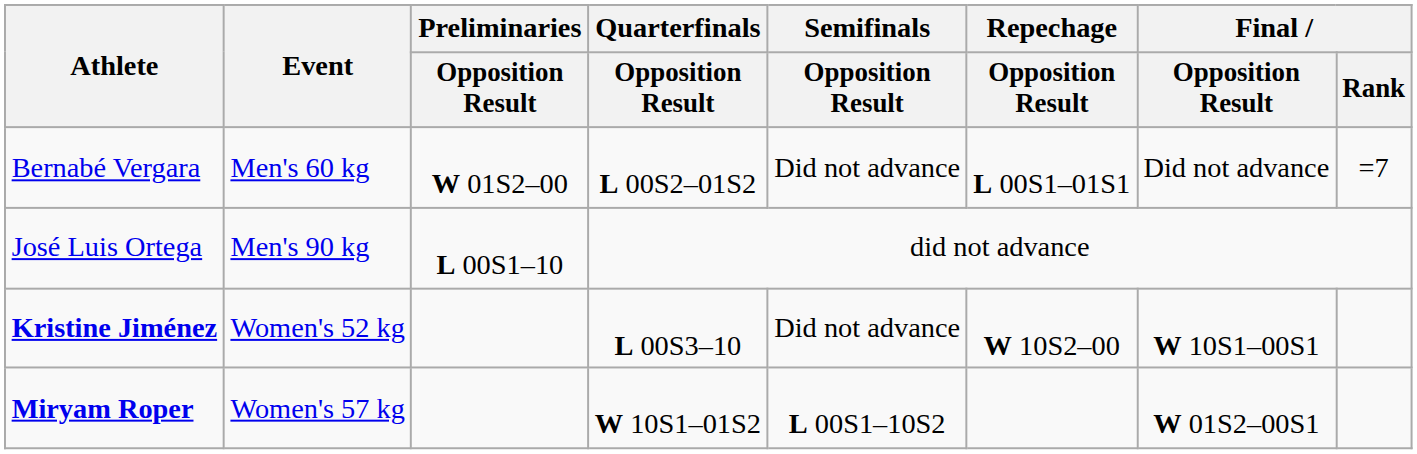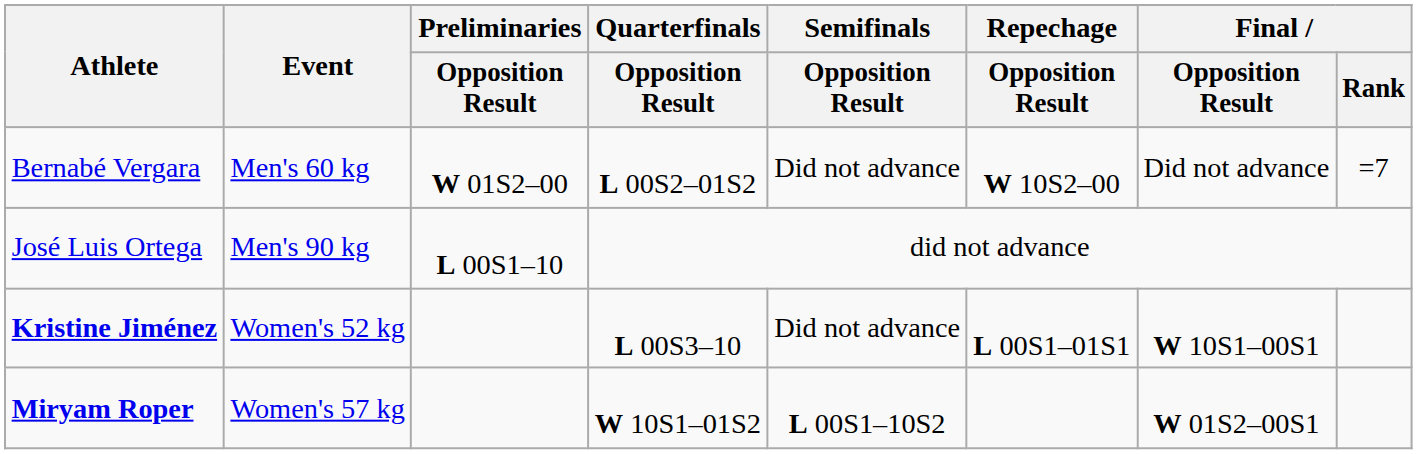 <table class="wikitable" style="font-size:90%">
 <tr>
 <th rowspan=2>Athlete</th>
 <th rowspan=2>Event</th>
 <th>Preliminaries</th>
 <th>Quarterfinals</th>
 <th>Semifinals</th>
 <th>Repechage</th>
 <th colspan=2>Final / </th>
 </tr>
 <tr style="font-size:95%">
 <th>Opposition<br>Result</th>
 <th>Opposition<br>Result</th>
 <th>Opposition<br>Result</th>
 <th>Opposition<br>Result</th>
 <th>Opposition<br>Result</th>
 <th>Rank</th>
 </tr>
 <tr align=center>
 <td align=left><a href='#'>Bernabé Vergara</a></td>
 <td align=left><a href='#'>Men's 60 kg</a></td>
 <td><br><strong>W</strong> 01S2–00</td>
 <td><br><strong>L</strong> 00S2–01S2</td>
 <td>Did not advance</td>
-<td><br><strong>L</strong> 00S1–01S1</td>
+<td><br><strong>W</strong> 10S2–00</td>
 <td>Did not advance</td>
 <td>=7</td>
 </tr>
 <tr align=center>
 <td align=left><a href='#'>José Luis Ortega</a></td>
 <td align=left><a href='#'>Men's 90 kg</a></td>
 <td><br><strong>L</strong> 00S1–10</td>
 <td colspan=6>did not advance</td>
 </tr>
 <tr align=center>
 <td align=left><strong><a href='#'>Kristine Jiménez</a></strong></td>
 <td align=left><a href='#'>Women's 52 kg</a></td>
 <td></td>
 <td><br><strong>L</strong> 00S3–10</td>
 <td>Did not advance</td>
-<td><br><strong>W</strong> 10S2–00</td>
+<td><br><strong>L</strong> 00S1–01S1</td>
 <td><br><strong>W</strong> 10S1–00S1</td>
 <td></td>
 </tr>
 <tr align=center>
 <td align=left><strong><a href='#'>Miryam Roper</a></strong></td>
 <td align=left><a href='#'>Women's 57 kg</a></td>
 <td></td>
 <td><br><strong>W</strong> 10S1–01S2</td>
 <td><br><strong>L</strong> 00S1–10S2</td>
 <td></td>
 <td><br><strong>W</strong> 01S2–00S1</td>
 <td></td>
 </tr>
 </table>
